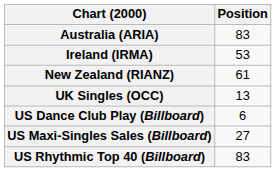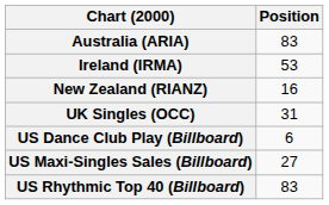 <table class="wikitable sortable plainrowheaders" style="text-align:center">
 <tr>
 <th>Chart (2000)</th>
 <th>Position</th>
 </tr>
 <tr>
 <th scope="row">Australia (ARIA)</th>
 <td>83</td>
 </tr>
 <tr>
 <th scope="row">Ireland (IRMA)</th>
 <td>53</td>
 </tr>
 <tr>
 <th scope="row">New Zealand (RIANZ)</th>
-<td>61</td>
+<td>16</td>
 </tr>
 <tr>
 <th scope="row">UK Singles (OCC)</th>
-<td>13</td>
+<td>31</td>
 </tr>
 <tr>
 <th scope="row">US Dance Club Play (<em>Billboard</em>)</th>
 <td>6</td>
 </tr>
 <tr>
 <th scope="row">US Maxi-Singles Sales (<em>Billboard</em>)</th>
 <td>27</td>
 </tr>
 <tr>
 <th scope="row">US Rhythmic Top 40 (<em>Billboard</em>)</th>
 <td>83</td>
 </tr>
 </table>
